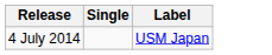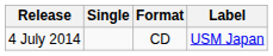 <table class="wikitable plainrowheaders" style="text-align:center;">
 <tr>
 <th scope="col">Release</th>
 <th scope="col">Single</th>
+<th scope="col">Format</th>
 <th scope="col">Label</th>
 </tr>
 <tr>
 <td>4 July 2014</td>
 <td style="text-align:left;"><br></td>
+<td>CD</td>
 <td><a href='#'>USM Japan</a></td>
 </tr>
 </table>
